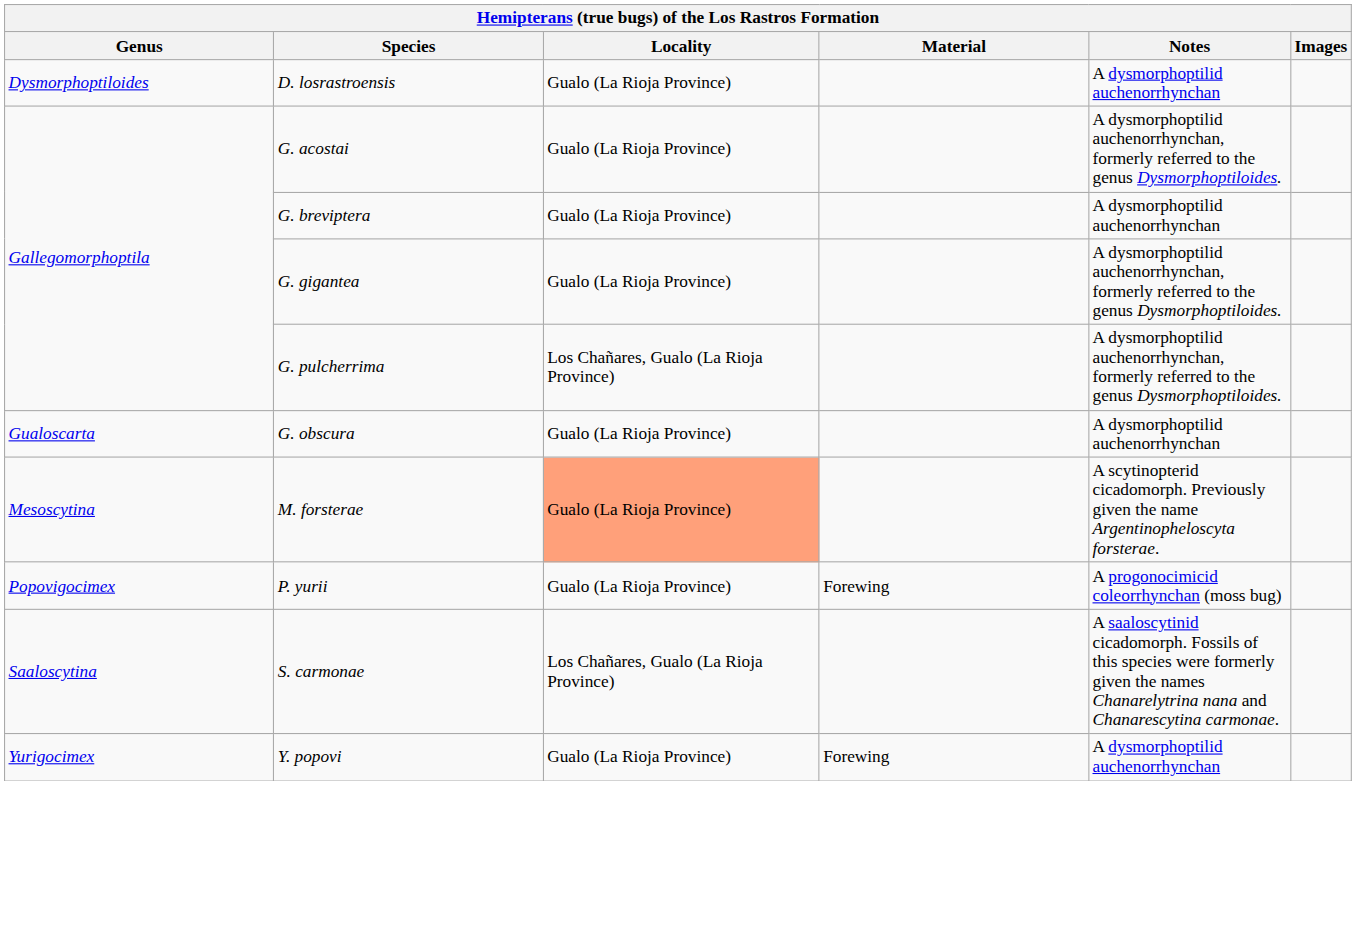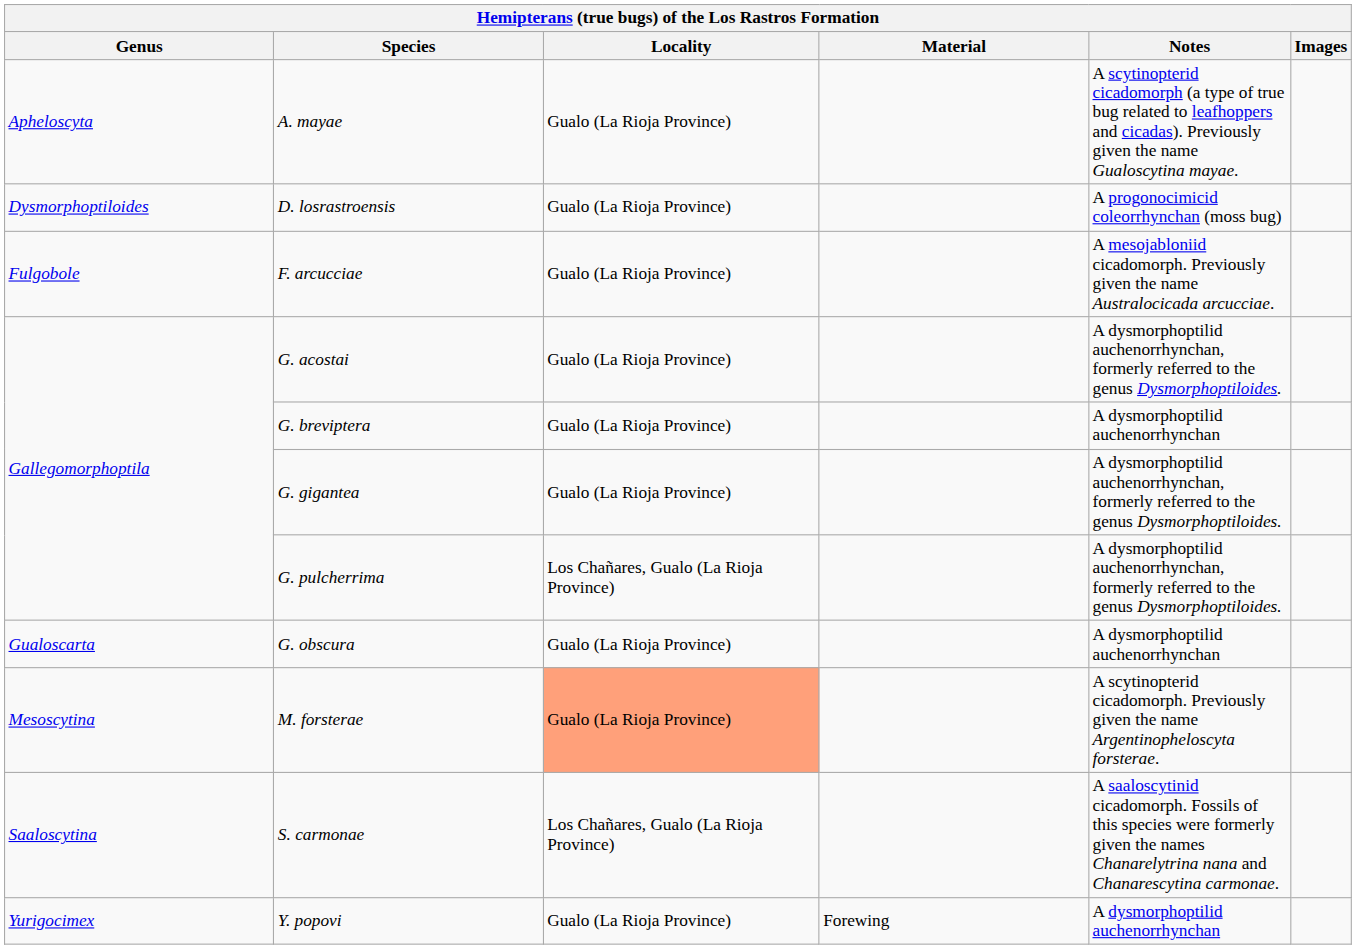 <table class="wikitable" align="center">
 <tr>
 <th colspan="6" align="center"><a href='#'>Hemipterans</a> (true bugs) of the Los Rastros Formation</th>
 </tr>
 <tr>
 <th width="20%">Genus</th>
 <th width="20%">Species</th>
 <th>Locality</th>
 <th width="20%">Material</th>
 <th width="15%">Notes</th>
 <th>Images</th>
 </tr>
 <tr>
+<td><em><a href='#'>Apheloscyta</a></em></td>
+<td><em>A. mayae</em></td>
+<td>Gualo (La Rioja Province)</td>
+<td></td>
+<td>A <a href='#'>scytinopterid</a> <a href='#'>cicadomorph</a> (a type of true bug related to <a href='#'>leafhoppers</a> and <a href='#'>cicadas</a>). Previously given the name <em>Gualoscytina mayae</em>.<em></em></td>
+<td></td>
+</tr>
+<tr>
 <td><em><a href='#'>Dysmorphoptiloides</a></em></td>
 <td><em>D. losrastroensis</em></td>
 <td>Gualo (La Rioja Province)</td>
 <td></td>
-<td>A <a href='#'>dysmorphoptilid</a> <a href='#'>auchenorrhynchan</a></td>
+<td>A <a href='#'>progonocimicid</a> <a href='#'>coleorrhynchan</a> (moss bug)</td>
+<td></td>
+</tr>
+<tr>
+<td><em><a href='#'>Fulgobole</a></em></td>
+<td><em>F. arcucciae</em></td>
+<td>Gualo (La Rioja Province)</td>
+<td></td>
+<td>A <a href='#'>mesojabloniid</a> cicadomorph. Previously given the name <em>Australocicada arcucciae</em>.<em></em></td>
 <td></td>
 </tr>
 <tr>
 <td rowspan="4"><em><a href='#'>Gallegomorphoptila</a></em></td>
 <td><em>G. acostai</em></td>
 <td>Gualo (La Rioja Province)</td>
 <td></td>
 <td>A dysmorphoptilid auchenorrhynchan, formerly referred to the genus <em><a href='#'>Dysmorphoptiloides</a>.</em><em></em></td>
 <td></td>
 </tr>
 <tr>
 <td><em>G. breviptera</em></td>
 <td>Gualo (La Rioja Province)</td>
 <td></td>
 <td>A dysmorphoptilid auchenorrhynchan</td>
 <td></td>
 </tr>
 <tr>
 <td><em>G. gigantea</em></td>
 <td>Gualo (La Rioja Province)</td>
 <td></td>
 <td>A dysmorphoptilid auchenorrhynchan, formerly referred to the genus <em>Dysmorphoptiloides.</em></td>
 <td></td>
 </tr>
 <tr>
 <td><em>G. pulcherrima</em></td>
 <td>Los Chañares,<em></em> Gualo<em></em> (La Rioja Province)</td>
 <td></td>
 <td>A dysmorphoptilid auchenorrhynchan, formerly referred to the genus <em>Dysmorphoptiloides.</em></td>
 <td></td>
 </tr>
 <tr>
 <td><em><a href='#'>Gualoscarta</a></em></td>
 <td><em>G. obscura</em></td>
 <td>Gualo (La Rioja Province)</td>
 <td></td>
 <td>A dysmorphoptilid auchenorrhynchan</td>
 <td></td>
 </tr>
 <tr>
 <td><em><a href='#'>Mesoscytina</a></em></td>
 <td><em>M. forsterae</em></td>
 <td style="background: lightsalmon;">Gualo (La Rioja Province)</td>
 <td></td>
 <td>A scytinopterid cicadomorph. Previously given the name <em>Argentinopheloscyta forsterae</em>.<em></em></td>
 <td></td>
 </tr>
 <tr>
-<td><em><a href='#'>Popovigocimex</a></em></td>
-<td><em>P. yurii</em></td>
-<td>Gualo (La Rioja Province)</td>
-<td>Forewing</td>
-<td>A <a href='#'>progonocimicid</a> <a href='#'>coleorrhynchan</a> (moss bug)</td>
-<td></td>
-</tr>
-<tr>
 <td><em><a href='#'>Saaloscytina</a></em></td>
 <td><em>S. carmonae</em></td>
 <td>Los Chañares,<em></em> Gualo<em></em> (La Rioja Province)</td>
 <td></td>
 <td>A <a href='#'>saaloscytinid</a> cicadomorph.<em></em> Fossils of this species were formerly given the names <em>Chanarelytrina nana</em> and <em>Chanarescytina carmonae</em>.<em></em></td>
 <td></td>
 </tr>
 <tr>
 <td><em><a href='#'>Yurigocimex</a></em></td>
 <td><em>Y. popovi</em></td>
 <td>Gualo (La Rioja Province)</td>
 <td>Forewing</td>
 <td>A <a href='#'>dysmorphoptilid</a> <a href='#'>auchenorrhynchan</a></td>
 <td></td>
 </tr>
 </table>
